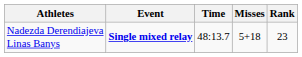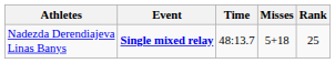 <table class="wikitable" style="font-size:90%">
 <tr>
 <th>Athletes</th>
 <th>Event</th>
 <th>Time</th>
 <th>Misses</th>
 <th>Rank</th>
 </tr>
 <tr align=center>
 <td align=left><a href='#'>Nadezda Derendiajeva</a><br><a href='#'>Linas Banys</a></td>
 <td align=left><strong><a href='#'>Single mixed relay</a></strong></td>
 <td>48:13.7</td>
 <td>5+18</td>
-<td>23</td>
+<td>25</td>
 </tr>
 </table>
